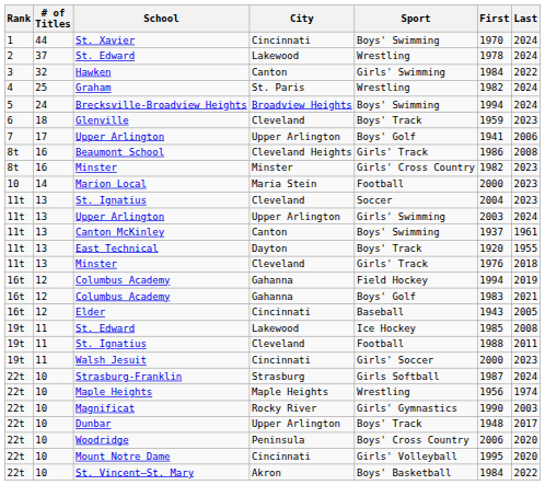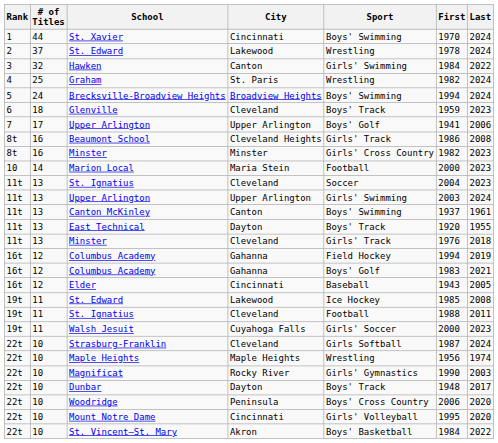 <table class="wikitable">
 <tr>
 <th>Rank</th>
 <th># of<br>Titles</th>
 <th>School</th>
 <th>City</th>
 <th>Sport</th>
 <th>First</th>
 <th>Last</th>
 </tr>
 <tr>
 <td>1</td>
 <td>44</td>
 <td><a href='#'>St. Xavier</a></td>
 <td>Cincinnati</td>
 <td>Boys' Swimming</td>
 <td>1970</td>
 <td>2024</td>
 </tr>
 <tr>
 <td>2</td>
 <td>37</td>
 <td><a href='#'>St. Edward</a></td>
 <td>Lakewood</td>
 <td>Wrestling</td>
 <td>1978</td>
 <td>2024</td>
 </tr>
 <tr>
 <td>3</td>
 <td>32</td>
 <td><a href='#'>Hawken</a></td>
 <td>Canton</td>
 <td>Girls' Swimming</td>
 <td>1984</td>
 <td>2022</td>
 </tr>
 <tr>
 <td>4</td>
 <td>25</td>
 <td><a href='#'>Graham</a></td>
 <td>St. Paris</td>
 <td>Wrestling</td>
 <td>1982</td>
 <td>2024</td>
 </tr>
 <tr>
 <td>5</td>
 <td>24</td>
 <td><a href='#'>Brecksville-Broadview Heights</a></td>
 <td><a href='#'>Broadview Heights</a></td>
 <td>Boys' Swimming</td>
 <td>1994</td>
 <td>2024</td>
 </tr>
 <tr>
 <td>6</td>
 <td>18</td>
 <td><a href='#'>Glenville</a></td>
 <td>Cleveland</td>
 <td>Boys' Track</td>
 <td>1959</td>
 <td>2023</td>
 </tr>
 <tr>
 <td>7</td>
 <td>17</td>
 <td><a href='#'>Upper Arlington</a></td>
 <td>Upper Arlington</td>
 <td>Boys' Golf</td>
 <td>1941</td>
 <td>2006</td>
 </tr>
 <tr>
 <td>8t</td>
 <td>16</td>
 <td><a href='#'>Beaumont School</a></td>
 <td>Cleveland Heights</td>
 <td>Girls' Track</td>
 <td>1986</td>
 <td>2008</td>
 </tr>
 <tr>
 <td>8t</td>
 <td>16</td>
 <td><a href='#'>Minster</a></td>
 <td>Minster</td>
 <td>Girls' Cross Country</td>
 <td>1982</td>
 <td>2023</td>
 </tr>
 <tr>
 <td>10</td>
 <td>14</td>
 <td><a href='#'>Marion Local</a></td>
 <td>Maria Stein</td>
 <td>Football</td>
 <td>2000</td>
 <td>2023</td>
 </tr>
 <tr>
 <td>11t</td>
 <td>13</td>
 <td><a href='#'>St. Ignatius</a></td>
 <td>Cleveland</td>
 <td>Soccer</td>
 <td>2004</td>
 <td>2023</td>
 </tr>
 <tr>
 <td>11t</td>
 <td>13</td>
 <td><a href='#'>Upper Arlington</a></td>
 <td>Upper Arlington</td>
 <td>Girls' Swimming</td>
 <td>2003</td>
 <td>2024</td>
 </tr>
 <tr>
 <td>11t</td>
 <td>13</td>
 <td><a href='#'>Canton McKinley</a></td>
 <td>Canton</td>
 <td>Boys' Swimming</td>
 <td>1937</td>
 <td>1961</td>
 </tr>
 <tr>
 <td>11t</td>
 <td>13</td>
 <td><a href='#'>East Technical</a></td>
 <td>Dayton</td>
 <td>Boys' Track</td>
 <td>1920</td>
 <td>1955</td>
 </tr>
 <tr>
 <td>11t</td>
 <td>13</td>
 <td><a href='#'>Minster</a></td>
 <td>Cleveland</td>
 <td>Girls' Track</td>
 <td>1976</td>
 <td>2018</td>
 </tr>
 <tr>
 <td>16t</td>
 <td>12</td>
 <td><a href='#'>Columbus Academy</a></td>
 <td>Gahanna</td>
 <td>Field Hockey</td>
 <td>1994</td>
 <td>2019</td>
 </tr>
 <tr>
 <td>16t</td>
 <td>12</td>
 <td><a href='#'>Columbus Academy</a></td>
 <td>Gahanna</td>
 <td>Boys' Golf</td>
 <td>1983</td>
 <td>2021</td>
 </tr>
 <tr>
 <td>16t</td>
 <td>12</td>
 <td><a href='#'>Elder</a></td>
 <td>Cincinnati</td>
 <td>Baseball</td>
 <td>1943</td>
 <td>2005</td>
 </tr>
 <tr>
 <td>19t</td>
 <td>11</td>
 <td><a href='#'>St. Edward</a></td>
 <td>Lakewood</td>
 <td>Ice Hockey</td>
 <td>1985</td>
 <td>2008</td>
 </tr>
 <tr>
 <td>19t</td>
 <td>11</td>
 <td><a href='#'>St. Ignatius</a></td>
 <td>Cleveland</td>
 <td>Football</td>
 <td>1988</td>
 <td>2011</td>
 </tr>
 <tr>
 <td>19t</td>
 <td>11</td>
 <td><a href='#'>Walsh Jesuit</a></td>
-<td>Cincinnati</td>
+<td>Cuyahoga Falls</td>
 <td>Girls' Soccer</td>
 <td>2000</td>
 <td>2023</td>
 </tr>
 <tr>
 <td>22t</td>
 <td>10</td>
 <td><a href='#'>Strasburg-Franklin</a></td>
-<td>Strasburg</td>
+<td>Cleveland</td>
 <td>Girls Softball</td>
 <td>1987</td>
 <td>2024</td>
 </tr>
 <tr>
 <td>22t</td>
 <td>10</td>
 <td><a href='#'>Maple Heights</a></td>
 <td>Maple Heights</td>
 <td>Wrestling</td>
 <td>1956</td>
 <td>1974</td>
 </tr>
 <tr>
 <td>22t</td>
 <td>10</td>
 <td><a href='#'>Magnificat</a></td>
 <td>Rocky River</td>
 <td>Girls' Gymnastics</td>
 <td>1990</td>
 <td>2003</td>
 </tr>
 <tr>
 <td>22t</td>
 <td>10</td>
 <td><a href='#'>Dunbar</a></td>
-<td>Upper Arlington</td>
+<td>Dayton</td>
 <td>Boys' Track</td>
 <td>1948</td>
 <td>2017</td>
 </tr>
 <tr>
 <td>22t</td>
 <td>10</td>
 <td><a href='#'>Woodridge</a></td>
 <td>Peninsula</td>
 <td>Boys' Cross Country</td>
 <td>2006</td>
 <td>2020</td>
 </tr>
 <tr>
 <td>22t</td>
 <td>10</td>
 <td><a href='#'>Mount Notre Dame</a></td>
 <td>Cincinnati</td>
 <td>Girls' Volleyball</td>
 <td>1995</td>
 <td>2020</td>
 </tr>
 <tr>
 <td>22t</td>
 <td>10</td>
 <td><a href='#'>St. Vincent–St. Mary</a></td>
 <td>Akron</td>
 <td>Boys' Basketball</td>
 <td>1984</td>
 <td>2022</td>
 </tr>
 </table>
